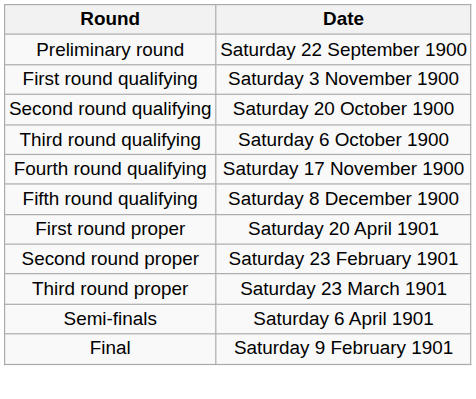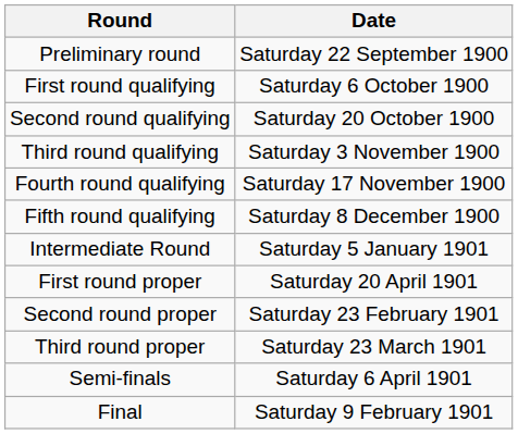 <table class="wikitable" style="text-align: center">
 <tr>
 <th>Round</th>
 <th>Date</th>
 </tr>
 <tr>
 <td>Preliminary round</td>
 <td>Saturday 22 September 1900</td>
 </tr>
 <tr>
 <td>First round qualifying</td>
-<td>Saturday 3 November 1900</td>
+<td>Saturday 6 October 1900</td>
 </tr>
 <tr>
 <td>Second round qualifying</td>
 <td>Saturday 20 October 1900</td>
 </tr>
 <tr>
 <td>Third round qualifying</td>
-<td>Saturday 6 October 1900</td>
+<td>Saturday 3 November 1900</td>
 </tr>
 <tr>
 <td>Fourth round qualifying</td>
 <td>Saturday 17 November 1900</td>
 </tr>
 <tr>
 <td>Fifth round qualifying</td>
 <td>Saturday 8 December 1900</td>
+</tr>
+<tr>
+<td>Intermediate Round</td>
+<td>Saturday 5 January 1901</td>
 </tr>
 <tr>
 <td>First round proper</td>
 <td>Saturday 20 April 1901</td>
 </tr>
 <tr>
 <td>Second round proper</td>
 <td>Saturday 23 February 1901</td>
 </tr>
 <tr>
 <td>Third round proper</td>
 <td>Saturday 23 March 1901</td>
 </tr>
 <tr>
 <td>Semi-finals</td>
 <td>Saturday 6 April 1901</td>
 </tr>
 <tr>
 <td>Final</td>
 <td>Saturday 9 February 1901</td>
 </tr>
 </table>
